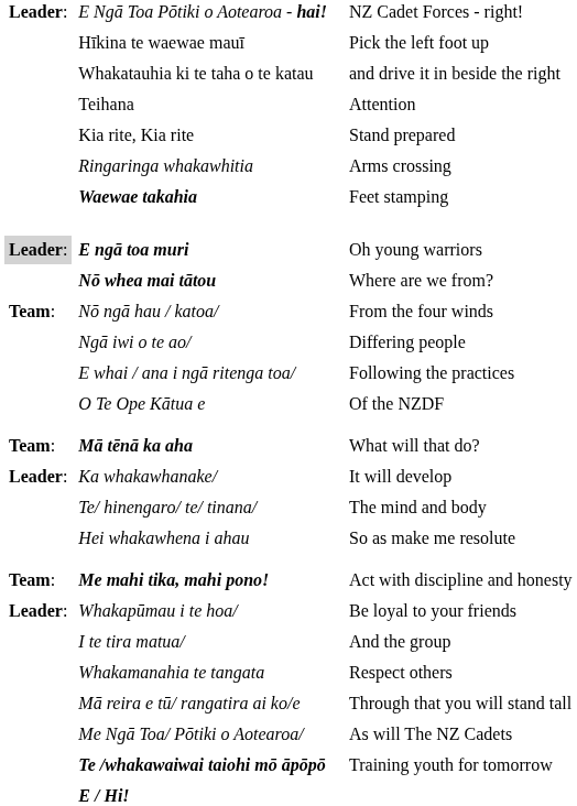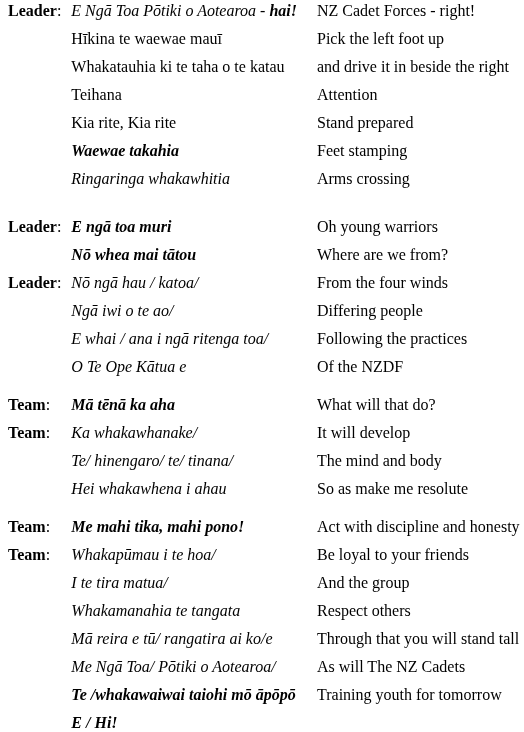 <table border="0" cellpadding="4" cellspacing="2" style="margin-left:3em">
 <tr>
 <td><strong>Leader</strong>:</td>
 <td><em>E Ngā Toa Pōtiki o Aotearoa - <strong>hai!<strong><em></td>
 <td></td>
 <td>NZ Cadet Forces - </strong>right!<strong></td>
 </tr>
 <tr>
 <td></td>
 <td></em>Hīkina te waewae mauī<em></td>
 <td></td>
 <td>Pick the left foot up</td>
 </tr>
 <tr>
 <td></td>
 <td></em>Whakatauhia ki te taha o te katau<em></td>
 <td></td>
 <td>and drive it in beside the right</td>
 </tr>
 <tr>
 <td></td>
 <td></em></strong>Teihana<strong><em></td>
 <td></td>
 <td></strong>Attention<strong></td>
 </tr>
 <tr>
 <td></td>
 <td></em>Kia rite, </strong>Kia rite</em></strong></td>
 <td></td>
 <td>Stand prepared</td>
 </tr>
 <tr>
 <td></td>
+<td><strong><em>Waewae takahia</em></strong></td>
+<td></td>
+<td>Feet stamping</td>
+</tr>
+<tr>
+<td></td>
 <td><em>Ringaringa whakawhitia</em></td>
 <td></td>
 <td>Arms crossing</td>
-</tr>
-<tr>
-<td></td>
-<td><strong><em>Waewae takahia</em></strong></td>
-<td></td>
-<td>Feet stamping</td>
 </tr>
 <tr>
 <td></td>
 <td></td>
 <td></td>
 <td></td>
 </tr>
 <tr>
 <td></td>
 <td></td>
 <td></td>
 <td></td>
 </tr>
 <tr>
-<td style="background: lightgrey;"><strong>Leader</strong>:</td>
+<td><strong>Leader</strong>:</td>
 <td><strong><em>E ngā toa muri</em></strong></td>
 <td></td>
 <td>Oh young warriors</td>
 </tr>
 <tr>
 <td></td>
 <td><strong><em>Nō whea mai tātou</em></strong></td>
 <td></td>
 <td>Where are we from?</td>
 </tr>
 <tr>
-<td><strong>Team</strong>:</td>
+<td><strong>Leader</strong>:</td>
 <td><em>Nō ngā hau / katoa/</em></td>
 <td></td>
 <td>From the four winds</td>
 </tr>
 <tr>
 <td></td>
 <td><em>Ngā iwi o te ao/</em></td>
 <td></td>
 <td>Differing people</td>
 </tr>
 <tr>
 <td></td>
 <td><em>E whai / ana i ngā ritenga toa/</em></td>
 <td></td>
 <td>Following the practices</td>
 </tr>
 <tr>
 <td></td>
 <td><em>O Te Ope Kātua e</em></td>
 <td></td>
 <td>Of the NZDF</td>
 </tr>
 <tr>
 <td></td>
 <td></td>
 <td></td>
 <td></td>
 </tr>
 <tr>
 <td><strong>Team</strong>:</td>
 <td><strong><em>Mā tēnā ka aha</em></strong></td>
 <td></td>
 <td>What will that do?</td>
 </tr>
 <tr>
-<td><strong>Leader</strong>:</td>
+<td><strong>Team</strong>:</td>
 <td><em>Ka whakawhanake/</em></td>
 <td></td>
 <td>It will develop</td>
 </tr>
 <tr>
 <td></td>
 <td><em>Te/ hinengaro/ te/ tinana/</em></td>
 <td></td>
 <td>The mind and body</td>
 </tr>
 <tr>
 <td></td>
 <td><em>Hei whakawhena i ahau</em></td>
 <td></td>
 <td>So as make me resolute</td>
 </tr>
 <tr>
 <td></td>
 <td></td>
 <td></td>
 <td></td>
 </tr>
 <tr>
 <td><strong>Team</strong>:</td>
 <td><strong><em>Me mahi tika, mahi pono!</em></strong></td>
 <td></td>
 <td>Act with discipline and honesty</td>
 </tr>
 <tr>
-<td><strong>Leader</strong>:</td>
+<td><strong>Team</strong>:</td>
 <td><em>Whakapūmau i te hoa/</em></td>
 <td></td>
 <td>Be loyal to your friends</td>
 </tr>
 <tr>
 <td></td>
 <td><em>I te tira matua/</em></td>
 <td></td>
 <td>And the group</td>
 </tr>
 <tr>
 <td></td>
 <td><em>Whakamanahia te tangata</em></td>
 <td></td>
 <td>Respect others</td>
 </tr>
 <tr>
 <td></td>
 <td><em>Mā reira e tū/ rangatira ai ko/e</em></td>
 <td></td>
 <td>Through that you will stand tall</td>
 </tr>
 <tr>
 <td></td>
 <td><em>Me Ngā Toa/ Pōtiki o Aotearoa/</em></td>
 <td></td>
 <td>As will The NZ Cadets</td>
 </tr>
 <tr>
 <td></td>
 <td><strong><em>Te /whakawaiwai taiohi mō āpōpō</em></strong></td>
 <td></td>
 <td>Training youth for tomorrow</td>
 </tr>
 <tr>
 <td></td>
 <td><strong><em>E / Hi!</em></strong></td>
 <td></td>
 <td></td>
 </tr>
 </table>
